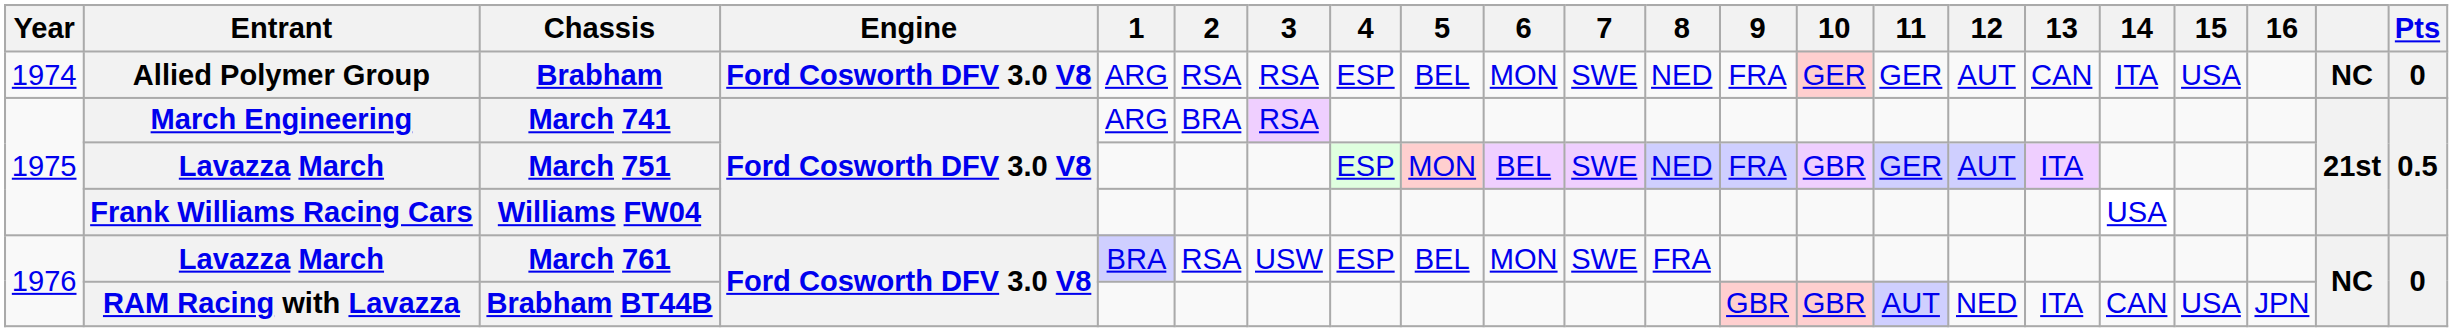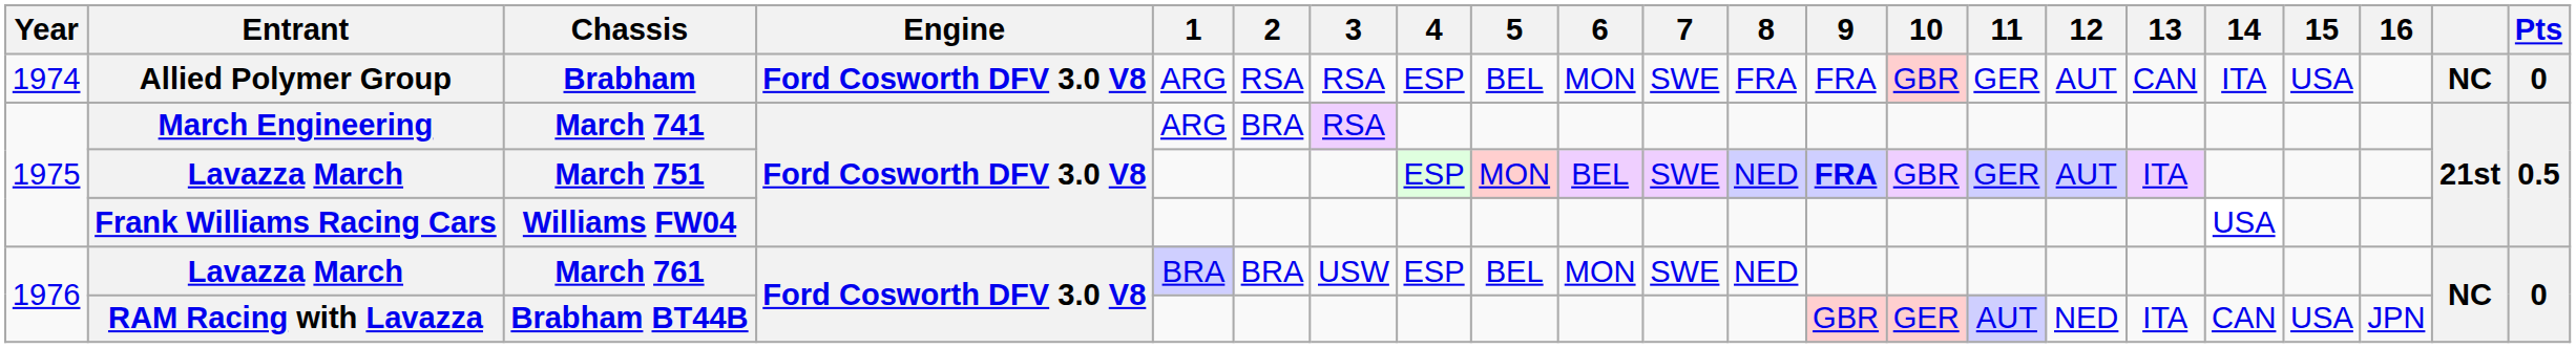 <table class="wikitable" style="text-align:center; font-size:90%">
 <tr>
 <th>Year</th>
 <th>Entrant</th>
 <th>Chassis</th>
 <th>Engine</th>
 <th>1</th>
 <th>2</th>
 <th>3</th>
 <th>4</th>
 <th>5</th>
 <th>6</th>
 <th>7</th>
 <th>8</th>
 <th>9</th>
 <th>10</th>
 <th>11</th>
 <th>12</th>
 <th>13</th>
 <th>14</th>
 <th>15</th>
 <th>16</th>
 <th></th>
 <th><a href='#'>Pts</a></th>
 </tr>
 <tr>
 <td><a href='#'>1974</a></td>
 <th>Allied Polymer Group</th>
 <th><a href='#'>Brabham</a> </th>
 <th><a href='#'>Ford Cosworth DFV</a> 3.0 <a href='#'>V8</a></th>
 <td><a href='#'>ARG</a></td>
 <td><a href='#'>RSA</a></td>
 <td><a href='#'>RSA</a></td>
 <td><a href='#'>ESP</a></td>
 <td><a href='#'>BEL</a></td>
 <td><a href='#'>MON</a></td>
 <td><a href='#'>SWE</a></td>
-<td><a href='#'>NED</a></td>
 <td><a href='#'>FRA</a></td>
-<td style="background:#FFCFCF;"><a href='#'>GER</a><br></td>
+<td><a href='#'>FRA</a></td>
+<td style="background:#FFCFCF;"><a href='#'>GBR</a><br></td>
 <td><a href='#'>GER</a></td>
 <td><a href='#'>AUT</a></td>
 <td><a href='#'>CAN</a></td>
 <td><a href='#'>ITA</a></td>
 <td><a href='#'>USA</a></td>
 <td></td>
 <th>NC</th>
 <th>0</th>
 </tr>
 <tr>
 <td rowspan=3><a href='#'>1975</a></td>
 <th><a href='#'>March Engineering</a></th>
 <th><a href='#'>March</a> <a href='#'>741</a></th>
 <th rowspan=3><a href='#'>Ford Cosworth DFV</a> 3.0 <a href='#'>V8</a></th>
 <td><a href='#'>ARG</a></td>
 <td><a href='#'>BRA</a></td>
 <td style="background:#EFCFFF;"><a href='#'>RSA</a><br></td>
 <td></td>
 <td></td>
 <td></td>
 <td></td>
 <td></td>
 <td></td>
 <td></td>
 <td></td>
 <td></td>
 <td></td>
 <td></td>
 <td></td>
 <td></td>
 <th rowspan=3>21st</th>
 <th rowspan=3>0.5</th>
 </tr>
 <tr>
 <th><a href='#'>Lavazza</a> <a href='#'>March</a></th>
 <th><a href='#'>March</a> <a href='#'>751</a></th>
 <td></td>
 <td></td>
 <td></td>
 <td style="background:#DFFFDF;"><a href='#'>ESP</a><br></td>
 <td style="background:#FFCFCF;"><a href='#'>MON</a><br></td>
 <td style="background:#EFCFFF;"><a href='#'>BEL</a><br></td>
 <td style="background:#EFCFFF;"><a href='#'>SWE</a><br></td>
 <td style="background:#CFCFFF;"><a href='#'>NED</a><br></td>
-<td style="background:#CFCFFF;"><a href='#'>FRA</a><br></td>
+<td style="background:#CFCFFF;"><strong><a href='#'>FRA</a><br></strong></td>
 <td style="background:#EFCFFF;"><a href='#'>GBR</a><br></td>
 <td style="background:#CFCFFF;"><a href='#'>GER</a><br></td>
 <td style="background:#CFCFFF;"><a href='#'>AUT</a><br></td>
 <td style="background:#EFCFFF;"><a href='#'>ITA</a><br></td>
 <td></td>
 <td></td>
 <td></td>
 </tr>
 <tr>
 <th><a href='#'>Frank Williams Racing Cars</a></th>
 <th><a href='#'>Williams</a> <a href='#'>FW04</a></th>
 <td></td>
 <td></td>
 <td></td>
 <td></td>
 <td></td>
 <td></td>
 <td></td>
 <td></td>
 <td></td>
 <td></td>
 <td></td>
 <td></td>
 <td></td>
 <td style="background:#FFFFFF;"><a href='#'>USA</a><br></td>
 <td></td>
 <td></td>
 </tr>
 <tr>
 <td rowspan=2><a href='#'>1976</a></td>
 <th><a href='#'>Lavazza</a> <a href='#'>March</a></th>
 <th><a href='#'>March</a> <a href='#'>761</a></th>
 <th rowspan=2><a href='#'>Ford Cosworth DFV</a> 3.0 <a href='#'>V8</a></th>
 <td style="background:#CFCFFF;"><a href='#'>BRA</a><br></td>
-<td><a href='#'>RSA</a></td>
+<td><a href='#'>BRA</a></td>
 <td><a href='#'>USW</a></td>
 <td><a href='#'>ESP</a></td>
 <td><a href='#'>BEL</a></td>
 <td><a href='#'>MON</a></td>
 <td><a href='#'>SWE</a></td>
-<td><a href='#'>FRA</a></td>
+<td><a href='#'>NED</a></td>
 <td></td>
 <td></td>
 <td></td>
 <td></td>
 <td></td>
 <td></td>
 <td></td>
 <td></td>
 <th rowspan=2>NC</th>
 <th rowspan=2>0</th>
 </tr>
 <tr>
 <th><a href='#'>RAM Racing</a> with <a href='#'>Lavazza</a></th>
 <th><a href='#'>Brabham</a> <a href='#'>BT44B</a></th>
 <td></td>
 <td></td>
 <td></td>
 <td></td>
 <td></td>
 <td></td>
 <td></td>
 <td></td>
 <td style="background:#FFCFCF;"><a href='#'>GBR</a><br></td>
-<td style="background:#FFCFCF;"><a href='#'>GBR</a><br></td>
+<td style="background:#FFCFCF;"><a href='#'>GER</a><br></td>
 <td style="background:#CFCFFF;"><a href='#'>AUT</a><br></td>
 <td><a href='#'>NED</a></td>
 <td><a href='#'>ITA</a></td>
 <td><a href='#'>CAN</a></td>
 <td><a href='#'>USA</a></td>
 <td><a href='#'>JPN</a></td>
 </tr>
 </table>
